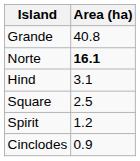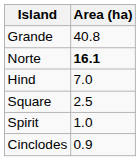 <table class="wikitable sortable sticky-header static-row-numbers col2right">
 <tr>
 <th>Island</th>
 <th>Area (ha)</th>
 </tr>
 <tr>
 <td>Grande</td>
 <td>40.8</td>
 </tr>
 <tr>
 <td>Norte</td>
 <td><strong>16.1</strong></td>
 </tr>
 <tr>
 <td>Hind</td>
-<td>3.1</td>
+<td>7.0</td>
 </tr>
 <tr>
 <td>Square</td>
 <td>2.5</td>
 </tr>
 <tr>
 <td>Spirit</td>
-<td>1.2</td>
+<td>1.0</td>
 </tr>
 <tr>
 <td>Cinclodes</td>
 <td>0.9</td>
 </tr>
 </table>
